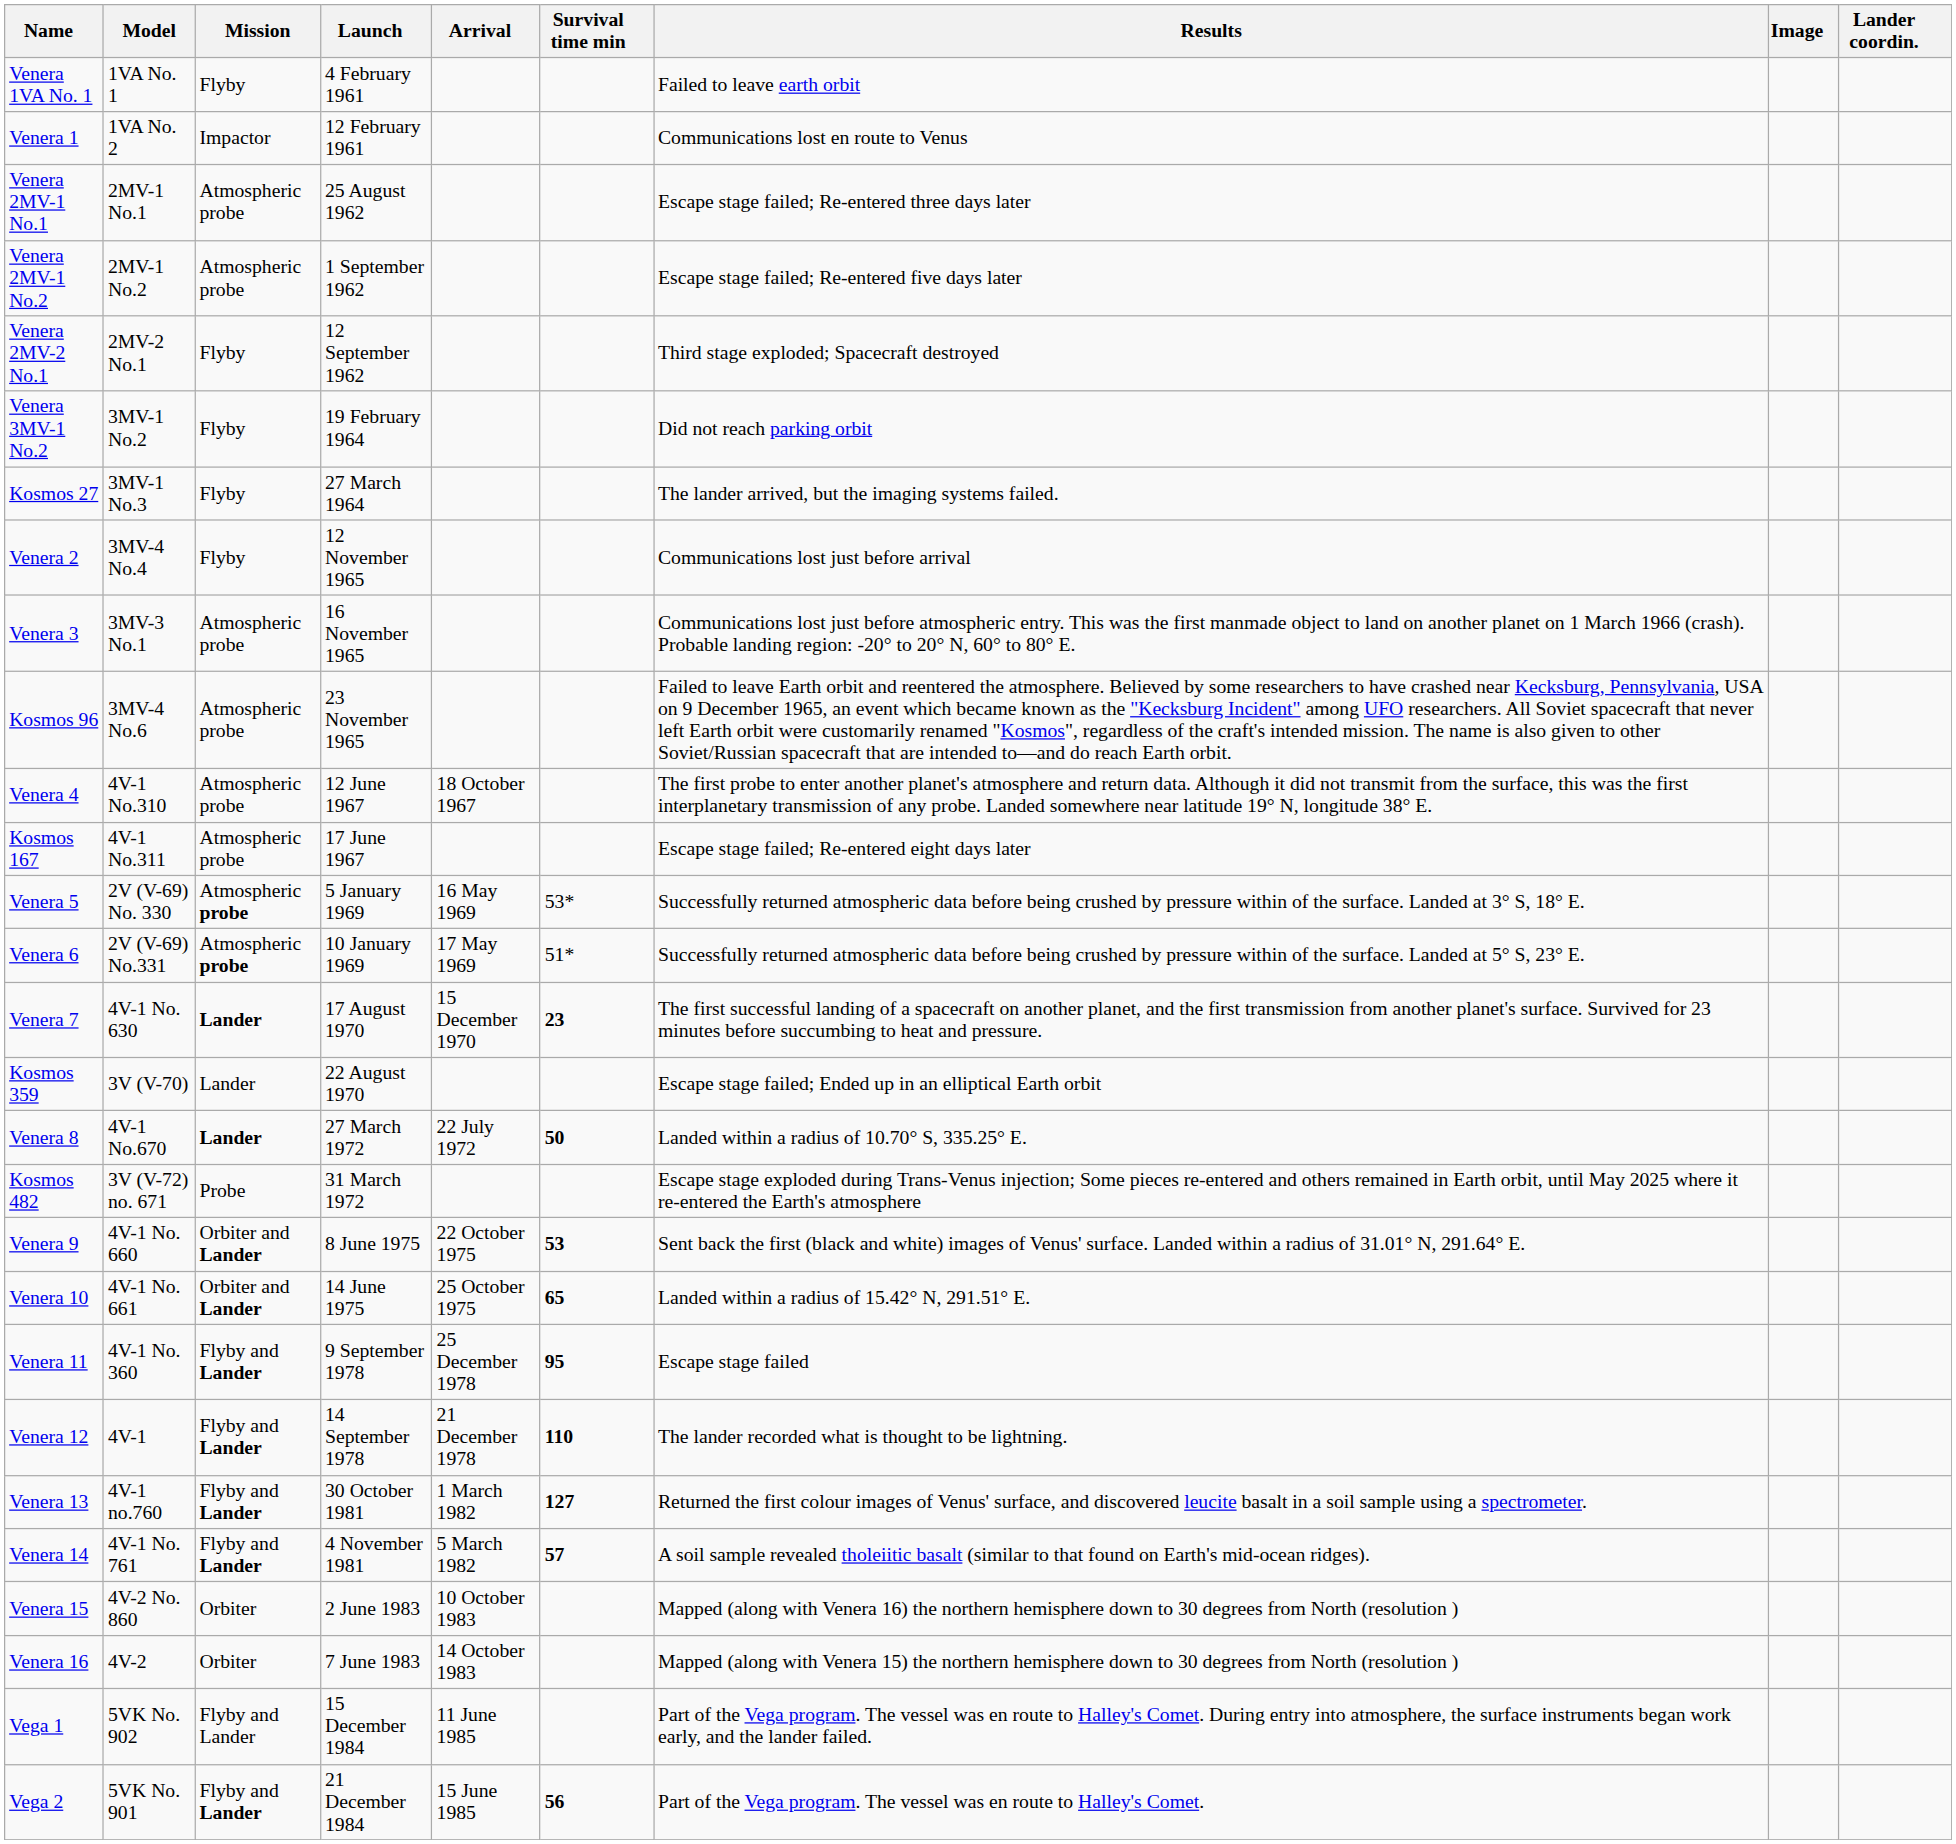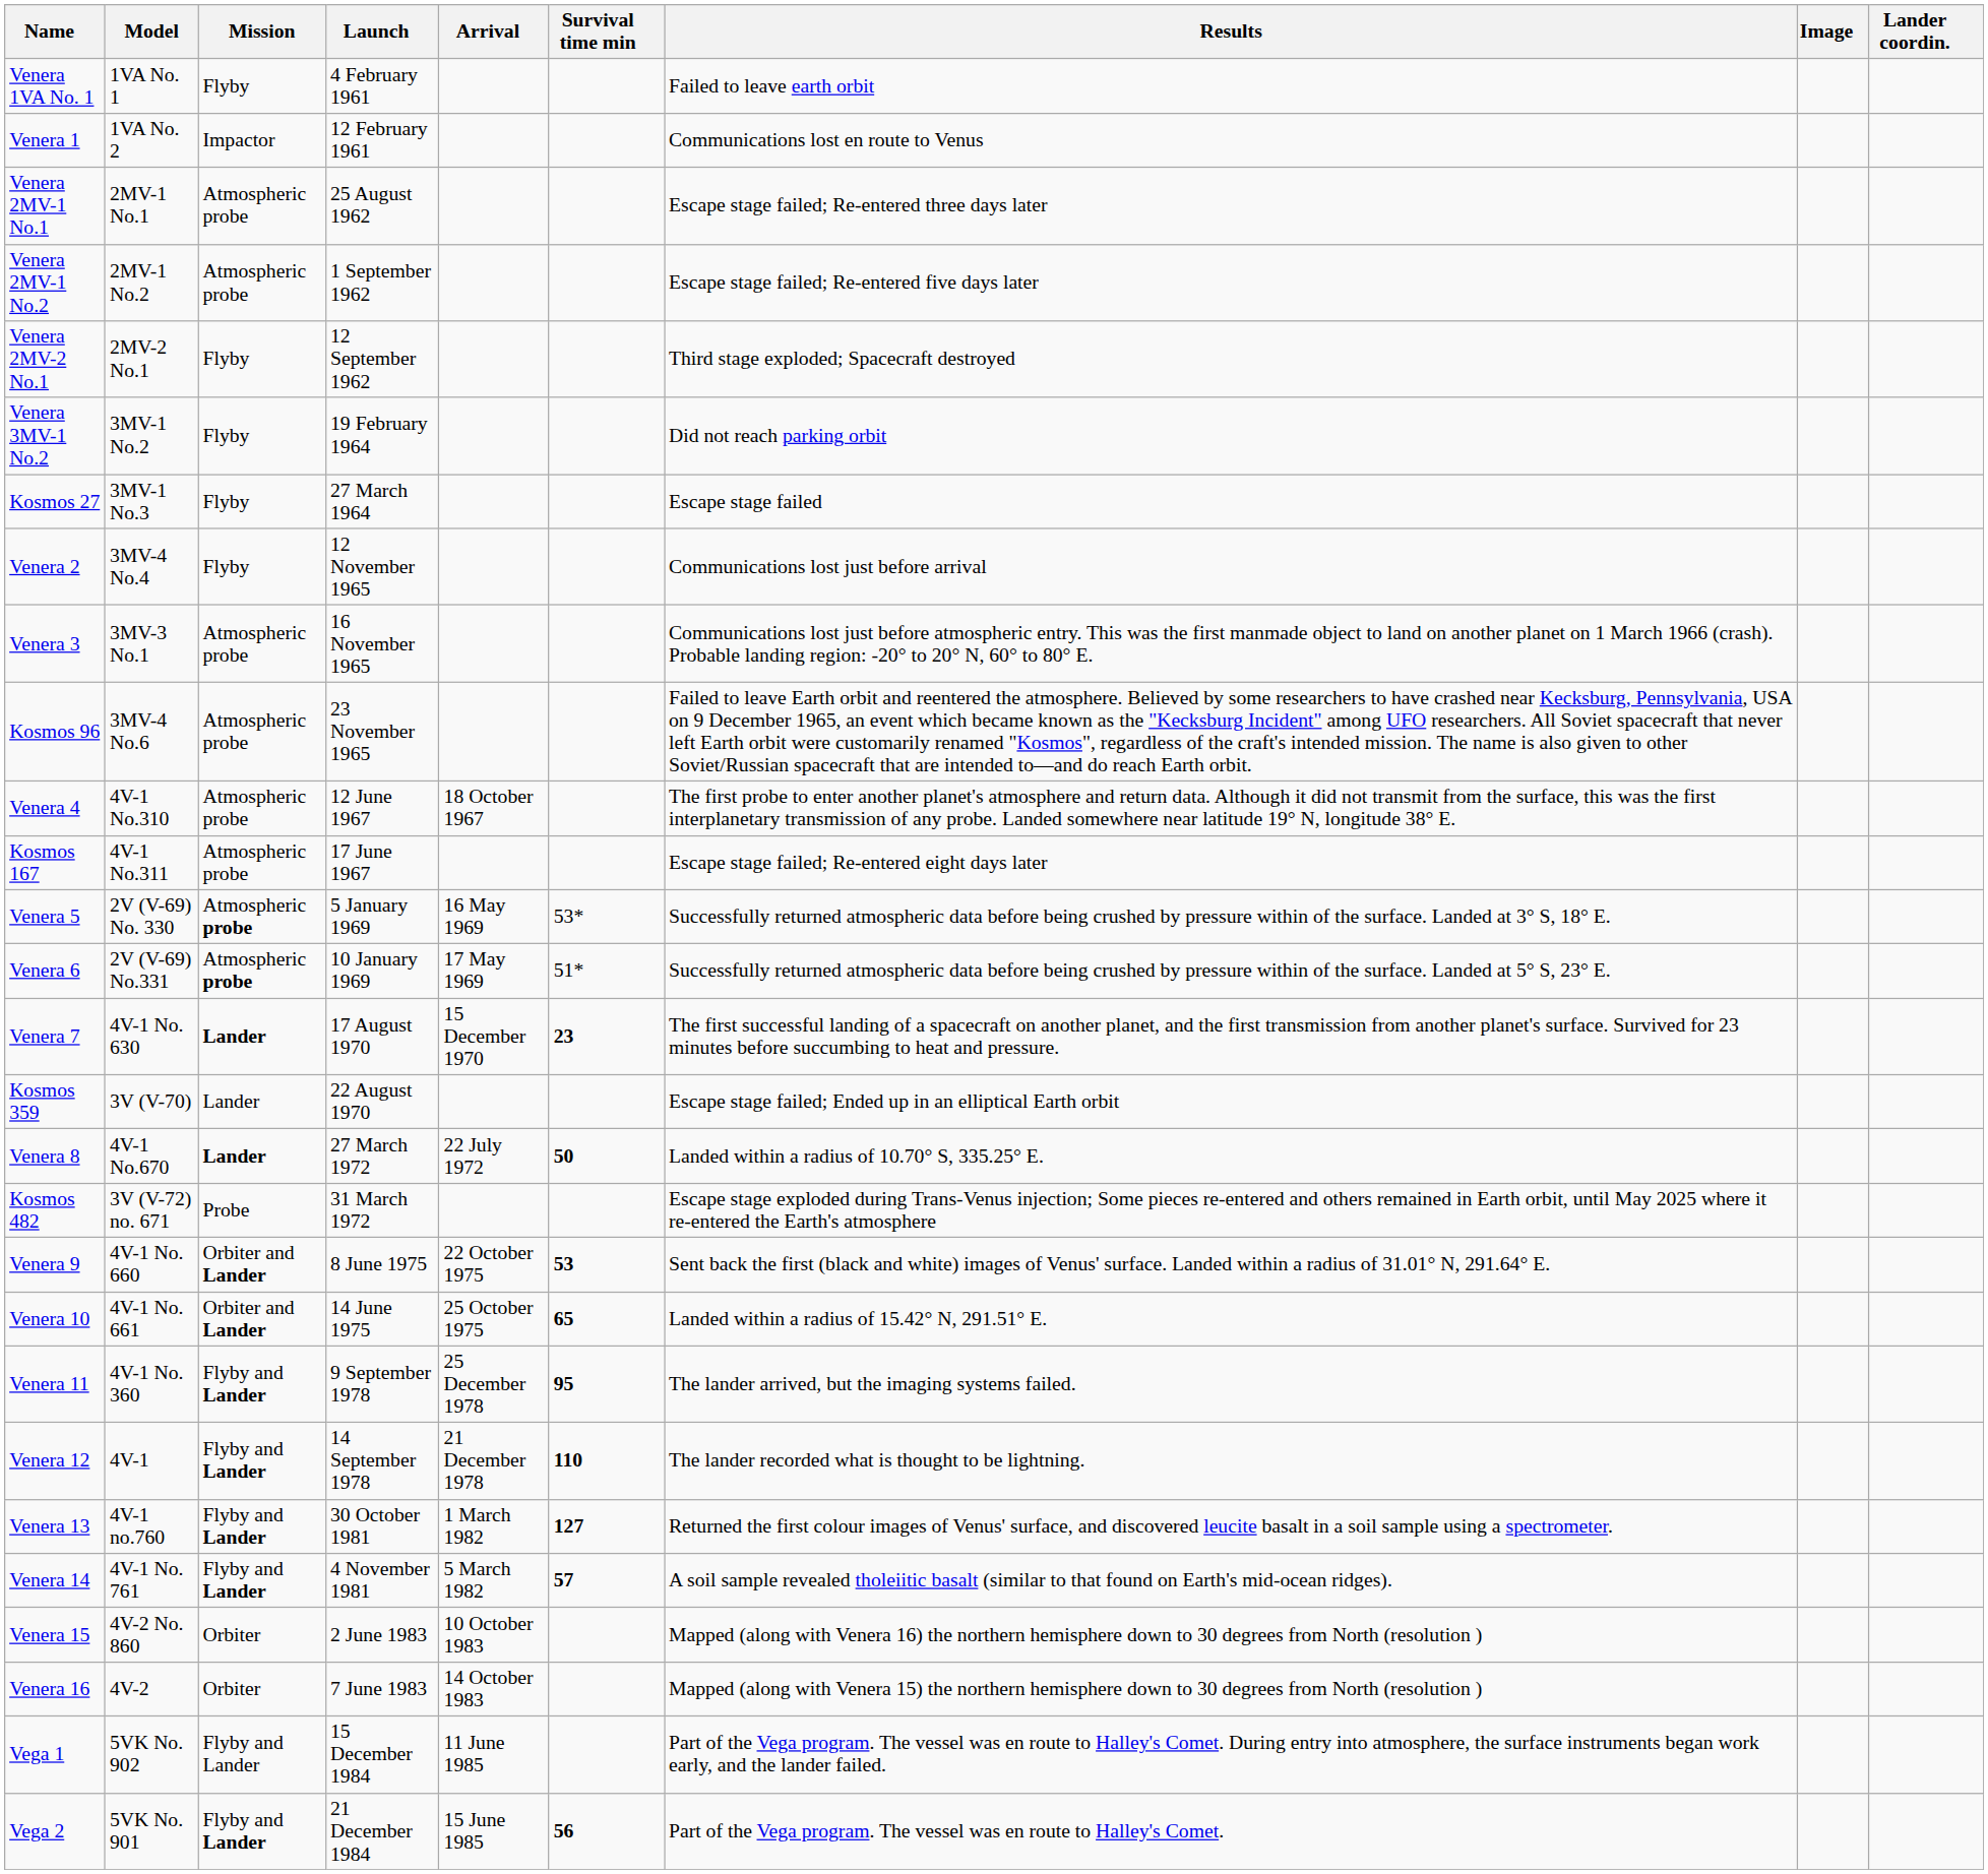 <table class="wikitable sortable" style="margin:auto;">
 <tr style="background:#efefef;">
 <th style="padding-left:1px; padding-right:10px;">Name</th>
 <th>Model</th>
 <th>Mission</th>
 <th style="padding-left:1px; padding-right:11px;" data-sort-type="usLongDate">Launch</th>
 <th style="padding-left:1px; padding-right:11px;" data-sort-type="usLongDate">Arrival</th>
 <th style="padding-left:1px; padding-right:15px;" data-sort-type="number">Survival time <abbr>min</abbr></th>
 <th class="unsortable">Results</th>
 <th style="padding-left:1px; padding-right:12px;">Image</th>
 <th style="padding-left:1px; padding-right:19px;">Lander <abbr>coordin.</abbr></th>
 </tr>
 <tr>
 <td><a href='#'>Venera 1VA No. 1</a></td>
 <td>1VA No. 1</td>
 <td>Flyby</td>
 <td>4 February 1961</td>
 <td></td>
 <td></td>
 <td>Failed to leave <a href='#'>earth orbit</a></td>
 <td></td>
 <td></td>
 </tr>
 <tr>
 <td><a href='#'>Venera 1</a></td>
 <td>1VA No. 2</td>
 <td>Impactor</td>
 <td>12 February 1961</td>
 <td></td>
 <td></td>
 <td>Communications lost en route to Venus</td>
 <td></td>
 <td></td>
 </tr>
 <tr>
 <td><a href='#'>Venera 2MV-1 No.1</a></td>
 <td>2MV-1 No.1</td>
 <td>Atmospheric probe</td>
 <td>25 August 1962</td>
 <td></td>
 <td></td>
 <td>Escape stage failed; Re-entered three days later</td>
 <td></td>
 <td></td>
 </tr>
 <tr>
 <td><a href='#'>Venera 2MV-1 No.2</a></td>
 <td>2MV-1 No.2</td>
 <td>Atmospheric probe</td>
 <td>1 September 1962</td>
 <td></td>
 <td></td>
 <td>Escape stage failed; Re-entered five days later</td>
 <td></td>
 <td></td>
 </tr>
 <tr>
 <td><a href='#'>Venera 2MV-2 No.1</a></td>
 <td>2MV-2 No.1</td>
 <td>Flyby</td>
 <td>12 September 1962</td>
 <td></td>
 <td></td>
 <td>Third stage exploded; Spacecraft destroyed</td>
 <td></td>
 <td></td>
 </tr>
 <tr>
 <td><a href='#'>Venera 3MV-1 No.2</a></td>
 <td>3MV-1 No.2</td>
 <td>Flyby</td>
 <td>19 February 1964</td>
 <td></td>
 <td></td>
 <td>Did not reach <a href='#'>parking orbit</a></td>
 <td></td>
 <td></td>
 </tr>
 <tr>
 <td><a href='#'>Kosmos 27</a></td>
 <td>3MV-1 No.3</td>
 <td>Flyby</td>
 <td>27 March 1964</td>
 <td></td>
 <td></td>
-<td>The lander arrived, but the imaging systems failed.</td>
+<td>Escape stage failed</td>
 <td></td>
 <td></td>
 </tr>
 <tr>
 <td><a href='#'>Venera 2</a></td>
 <td>3MV-4 No.4</td>
 <td>Flyby</td>
 <td>12 November 1965</td>
 <td></td>
 <td></td>
 <td>Communications lost just before arrival</td>
 <td></td>
 <td></td>
 </tr>
 <tr>
 <td><a href='#'>Venera 3</a></td>
 <td>3MV-3 No.1</td>
 <td>Atmospheric probe</td>
 <td>16 November 1965</td>
 <td></td>
 <td></td>
 <td>Communications lost just before atmospheric entry. This was the first manmade object to land on another planet on 1 March 1966 (crash). Probable landing region: -20° to 20° N, 60° to 80° E.</td>
 <td></td>
 <td></td>
 </tr>
 <tr>
 <td><a href='#'>Kosmos 96</a></td>
 <td>3MV-4 No.6</td>
 <td>Atmospheric probe</td>
 <td>23 November 1965</td>
 <td></td>
 <td></td>
 <td>Failed to leave Earth orbit and reentered the atmosphere. Believed by some researchers to have crashed near <a href='#'>Kecksburg, Pennsylvania</a>, USA on 9 December 1965, an event which became known as the <a href='#'>"Kecksburg Incident"</a> among <a href='#'>UFO</a> researchers. All Soviet spacecraft that never left Earth orbit were customarily renamed "<a href='#'>Kosmos</a>", regardless of the craft's intended mission. The name is also given to other Soviet/Russian spacecraft that are intended to—and do reach Earth orbit.</td>
 <td></td>
 <td></td>
 </tr>
 <tr>
 <td><a href='#'>Venera 4</a></td>
 <td>4V-1 No.310</td>
 <td>Atmospheric probe</td>
 <td>12 June 1967</td>
 <td>18 October 1967</td>
 <td></td>
 <td>The first probe to enter another planet's atmosphere and return data. Although it did not transmit from the surface, this was the first interplanetary transmission of any probe. Landed somewhere near latitude 19° N, longitude 38° E.</td>
 <td></td>
 <td></td>
 </tr>
 <tr>
 <td><a href='#'>Kosmos 167</a></td>
 <td>4V-1 No.311</td>
 <td>Atmospheric probe</td>
 <td>17 June 1967</td>
 <td></td>
 <td></td>
 <td>Escape stage failed; Re-entered eight days later</td>
 <td></td>
 <td></td>
 </tr>
 <tr>
 <td><a href='#'>Venera 5</a></td>
 <td>2V (V-69) No. 330</td>
 <td>Atmospheric <strong>probe</strong></td>
 <td>5 January 1969</td>
 <td>16 May 1969</td>
 <td>53*</td>
 <td>Successfully returned atmospheric data before being crushed by pressure within  of the surface. Landed at 3° S, 18° E.</td>
 <td></td>
 <td></td>
 </tr>
 <tr>
 <td><a href='#'>Venera 6</a></td>
 <td>2V (V-69) No.331</td>
 <td>Atmospheric <strong>probe</strong></td>
 <td>10 January 1969</td>
 <td>17 May 1969</td>
 <td>51*</td>
 <td>Successfully returned atmospheric data before being crushed by pressure within  of the surface. Landed at 5° S, 23° E.</td>
 <td></td>
 <td></td>
 </tr>
 <tr>
 <td><a href='#'>Venera 7</a></td>
 <td>4V-1 No. 630</td>
 <td style="font-weight:bold;">Lander</td>
 <td>17 August 1970</td>
 <td>15 December 1970</td>
 <td style="font-weight:bold;">23</td>
 <td>The first successful landing of a spacecraft on another planet, and  the first transmission from another planet's surface. Survived for 23 minutes before succumbing to heat and pressure.</td>
 <td></td>
 <td></td>
 </tr>
 <tr>
 <td><a href='#'>Kosmos 359</a></td>
 <td>3V (V-70)</td>
 <td>Lander</td>
 <td>22 August 1970</td>
 <td></td>
 <td></td>
 <td>Escape stage failed; Ended up in an elliptical Earth orbit </td>
 <td></td>
 <td></td>
 </tr>
 <tr>
 <td><a href='#'>Venera 8</a></td>
 <td>4V-1 No.670</td>
 <td style="font-weight:bold;">Lander</td>
 <td>27 March 1972</td>
 <td>22 July 1972</td>
 <td style="font-weight:bold;">50</td>
 <td>Landed within a  radius of 10.70° S, 335.25° E.</td>
 <td></td>
 <td></td>
 </tr>
 <tr>
 <td><a href='#'>Kosmos 482</a></td>
 <td>3V (V-72) no. 671</td>
 <td>Probe</td>
 <td>31 March 1972</td>
 <td></td>
 <td></td>
 <td>Escape stage exploded during Trans-Venus injection; Some pieces re-entered and others remained in Earth orbit, until May 2025 where it re-entered the Earth's atmosphere</td>
 <td></td>
 <td></td>
 </tr>
 <tr>
 <td><a href='#'>Venera 9</a></td>
 <td>4V-1 No. 660</td>
 <td>Orbiter and <strong>Lander</strong></td>
 <td>8 June 1975</td>
 <td>22 October 1975</td>
 <td style="font-weight:bold;">53</td>
 <td>Sent back the first (black and white) images of Venus' surface. Landed within a  radius of 31.01° N, 291.64° E.</td>
 <td></td>
 <td></td>
 </tr>
 <tr>
 <td><a href='#'>Venera 10</a></td>
 <td>4V-1 No. 661</td>
 <td>Orbiter and <strong>Lander</strong></td>
 <td>14 June 1975</td>
 <td>25 October 1975</td>
 <td style="font-weight:bold;">65</td>
 <td>Landed within a  radius of 15.42° N, 291.51° E.</td>
 <td></td>
 <td></td>
 </tr>
 <tr>
 <td><a href='#'>Venera 11</a></td>
 <td>4V-1 No. 360</td>
 <td>Flyby and <strong>Lander</strong></td>
 <td>9 September 1978</td>
 <td>25 December 1978</td>
 <td style="font-weight:bold;">95</td>
-<td>Escape stage failed</td>
+<td>The lander arrived, but the imaging systems failed.</td>
 <td></td>
 <td></td>
 </tr>
 <tr>
 <td><a href='#'>Venera 12</a></td>
 <td>4V-1</td>
 <td>Flyby and <strong>Lander</strong></td>
 <td>14 September 1978</td>
 <td>21 December 1978</td>
 <td style="font-weight:bold;">110</td>
 <td>The lander recorded what is thought to be lightning.</td>
 <td></td>
 <td></td>
 </tr>
 <tr>
 <td><a href='#'>Venera 13</a></td>
 <td>4V-1 no.760</td>
 <td>Flyby and <strong>Lander</strong></td>
 <td>30 October 1981</td>
 <td>1 March 1982</td>
 <td style="font-weight:bold;">127</td>
 <td>Returned the first colour images of Venus' surface, and discovered <a href='#'>leucite</a> basalt in a soil sample using a <a href='#'>spectrometer</a>.</td>
 <td></td>
 <td></td>
 </tr>
 <tr>
 <td><a href='#'>Venera 14</a></td>
 <td>4V-1 No. 761</td>
 <td>Flyby and <strong>Lander</strong></td>
 <td>4 November 1981</td>
 <td>5 March 1982</td>
 <td style="font-weight:bold;">57</td>
 <td>A soil sample revealed <a href='#'>tholeiitic basalt</a> (similar to that found on Earth's mid-ocean ridges).</td>
 <td></td>
 <td></td>
 </tr>
 <tr>
 <td><a href='#'>Venera 15</a></td>
 <td>4V-2 No. 860</td>
 <td>Orbiter</td>
 <td>2 June 1983</td>
 <td>10 October 1983</td>
 <td></td>
 <td>Mapped (along with Venera 16) the northern hemisphere down to 30 degrees from North (resolution )</td>
 <td></td>
 <td></td>
 </tr>
 <tr>
 <td><a href='#'>Venera 16</a></td>
 <td>4V-2</td>
 <td>Orbiter</td>
 <td>7 June 1983</td>
 <td>14 October 1983</td>
 <td></td>
 <td>Mapped (along with Venera 15) the northern hemisphere down to 30 degrees from North (resolution )</td>
 <td></td>
 <td></td>
 </tr>
 <tr>
 <td><a href='#'>Vega 1</a></td>
 <td>5VK No. 902</td>
 <td>Flyby and Lander</td>
 <td>15 December 1984</td>
 <td>11 June 1985</td>
 <td></td>
 <td>Part of the <a href='#'>Vega program</a>. The vessel was en route to <a href='#'>Halley's Comet</a>. During entry into atmosphere, the surface instruments began work early, and the lander failed.</td>
 <td></td>
 <td></td>
 </tr>
 <tr>
 <td><a href='#'>Vega 2</a></td>
 <td>5VK No. 901</td>
 <td>Flyby and <strong>Lander</strong></td>
 <td>21 December 1984</td>
 <td>15 June 1985</td>
 <td style="font-weight:bold">56</td>
 <td>Part of the <a href='#'>Vega program</a>. The vessel was en route to <a href='#'>Halley's Comet</a>.</td>
 <td></td>
 <td></td>
 </tr>
 </table>
